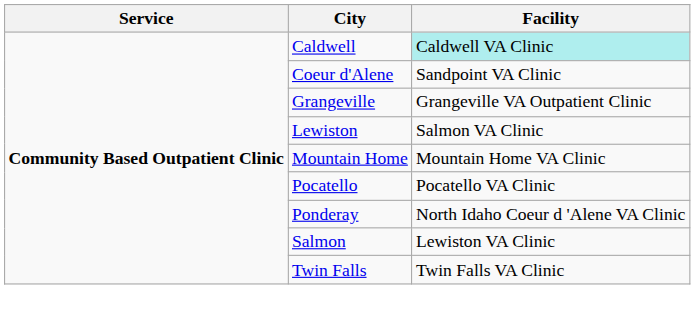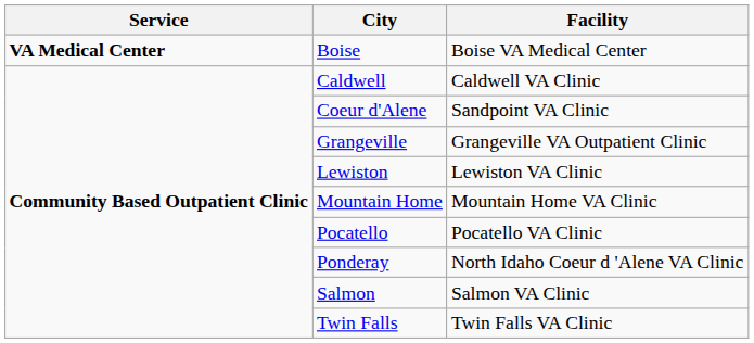 <table class="wikitable">
 <tr>
 <th>Service</th>
 <th>City</th>
 <th>Facility</th>
 </tr>
 <tr>
+<td><strong>VA Medical Center</strong></td>
+<td><a href='#'>Boise</a></td>
+<td>Boise VA Medical Center</td>
+</tr>
+<tr>
 <td rowspan=9><strong>Community Based Outpatient Clinic</strong></td>
 <td><a href='#'>Caldwell</a></td>
-<td style="background: paleturquoise;">Caldwell VA Clinic</td>
+<td>Caldwell VA Clinic</td>
 </tr>
 <tr>
 <td><a href='#'>Coeur d'Alene</a></td>
 <td>Sandpoint VA Clinic</td>
 </tr>
 <tr>
 <td><a href='#'>Grangeville</a></td>
 <td>Grangeville VA Outpatient Clinic</td>
 </tr>
 <tr>
 <td><a href='#'>Lewiston</a></td>
-<td>Salmon VA Clinic</td>
+<td>Lewiston VA Clinic</td>
 </tr>
 <tr>
 <td><a href='#'>Mountain Home</a></td>
 <td>Mountain Home VA Clinic</td>
 </tr>
 <tr>
 <td><a href='#'>Pocatello</a></td>
 <td>Pocatello VA Clinic</td>
 </tr>
 <tr>
 <td><a href='#'>Ponderay</a></td>
 <td>North Idaho Coeur d 'Alene VA Clinic</td>
 </tr>
 <tr>
 <td><a href='#'>Salmon</a></td>
-<td>Lewiston VA Clinic</td>
+<td>Salmon VA Clinic</td>
 </tr>
 <tr>
 <td><a href='#'>Twin Falls</a></td>
 <td>Twin Falls VA Clinic</td>
 </tr>
 </table>
